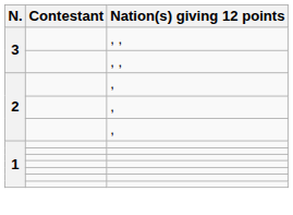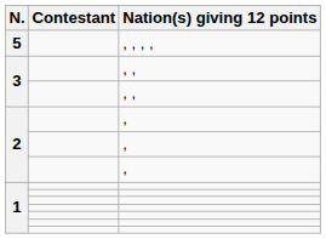 <table class="wikitable plainrowheaders">
 <tr>
 <th scope="col">N.</th>
 <th scope="col">Contestant</th>
 <th scope="col">Nation(s) giving 12 points</th>
+</tr>
+<tr>
+<th scope="row">5</th>
+<td><strong></strong></td>
+<td>, , , , </td>
 </tr>
 <tr>
 <th scope="row" rowspan="2">3</th>
 <td></td>
 <td>, , </td>
 </tr>
 <tr>
 <td></td>
 <td>, , </td>
 </tr>
 <tr>
 <th scope="row" rowspan="3">2</th>
 <td></td>
 <td>, </td>
 </tr>
 <tr>
 <td></td>
 <td>, </td>
 </tr>
 <tr>
 <td></td>
 <td>, </td>
 </tr>
 <tr>
 <th scope="row" rowspan="7">1</th>
 <td></td>
 <td></td>
 </tr>
 <tr>
 <td></td>
 <td></td>
 </tr>
 <tr>
 <td></td>
 <td></td>
 </tr>
 <tr>
 <td></td>
 <td></td>
 </tr>
 <tr>
 <td></td>
 <td></td>
 </tr>
 <tr>
 <td></td>
 <td></td>
 </tr>
 <tr>
 <td></td>
 <td></td>
 </tr>
 </table>
